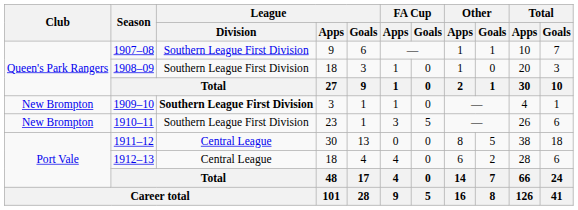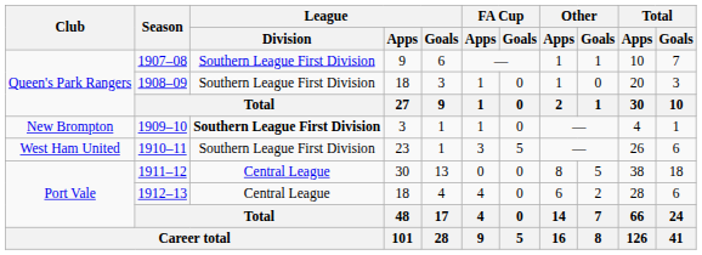 <table class="wikitable" style="text-align: center;">
 <tr>
 <th rowspan="2">Club</th>
 <th rowspan="2">Season</th>
 <th colspan="3">League</th>
 <th colspan="2">FA Cup</th>
 <th colspan="2">Other</th>
 <th colspan="2">Total</th>
 </tr>
 <tr>
 <th>Division</th>
 <th>Apps</th>
 <th>Goals</th>
 <th>Apps</th>
 <th>Goals</th>
 <th>Apps</th>
 <th>Goals</th>
 <th>Apps</th>
 <th>Goals</th>
 </tr>
 <tr>
 <td rowspan="3"><a href='#'>Queen's Park Rangers</a></td>
 <td><a href='#'>1907–08</a></td>
 <td><a href='#'>Southern League First Division</a></td>
 <td>9</td>
 <td>6</td>
 <td colspan="2">—</td>
 <td>1</td>
 <td>1</td>
 <td>10</td>
 <td>7</td>
 </tr>
 <tr>
 <td><a href='#'>1908–09</a></td>
 <td>Southern League First Division</td>
 <td>18</td>
 <td>3</td>
 <td>1</td>
 <td>0</td>
 <td>1</td>
 <td>0</td>
 <td>20</td>
 <td>3</td>
 </tr>
 <tr>
 <th colspan="2">Total</th>
 <th>27</th>
 <th>9</th>
 <th>1</th>
 <th>0</th>
 <th>2</th>
 <th>1</th>
 <th>30</th>
 <th>10</th>
 </tr>
 <tr>
 <td><a href='#'>New Brompton</a></td>
 <td><a href='#'>1909–10</a></td>
 <td><strong>Southern League First Division</strong></td>
 <td>3</td>
 <td>1</td>
 <td>1</td>
 <td>0</td>
 <td colspan="2">—</td>
 <td>4</td>
 <td>1</td>
 </tr>
 <tr>
-<td><a href='#'>New Brompton</a></td>
+<td><a href='#'>West Ham United</a></td>
 <td><a href='#'>1910–11</a></td>
 <td>Southern League First Division</td>
 <td>23</td>
 <td>1</td>
 <td>3</td>
 <td>5</td>
 <td colspan="2">—</td>
 <td>26</td>
 <td>6</td>
 </tr>
 <tr>
 <td rowspan="3"><a href='#'>Port Vale</a></td>
 <td><a href='#'>1911–12</a></td>
 <td><a href='#'>Central League</a></td>
 <td>30</td>
 <td>13</td>
 <td>0</td>
 <td>0</td>
 <td>8</td>
 <td>5</td>
 <td>38</td>
 <td>18</td>
 </tr>
 <tr>
 <td><a href='#'>1912–13</a></td>
 <td>Central League</td>
 <td>18</td>
 <td>4</td>
 <td>4</td>
 <td>0</td>
 <td>6</td>
 <td>2</td>
 <td>28</td>
 <td>6</td>
 </tr>
 <tr>
 <th colspan="2">Total</th>
 <th>48</th>
 <th>17</th>
 <th>4</th>
 <th>0</th>
 <th>14</th>
 <th>7</th>
 <th>66</th>
 <th>24</th>
 </tr>
 <tr>
 <th colspan="3">Career total</th>
 <th>101</th>
 <th>28</th>
 <th>9</th>
 <th>5</th>
 <th>16</th>
 <th>8</th>
 <th>126</th>
 <th>41</th>
 </tr>
 </table>
